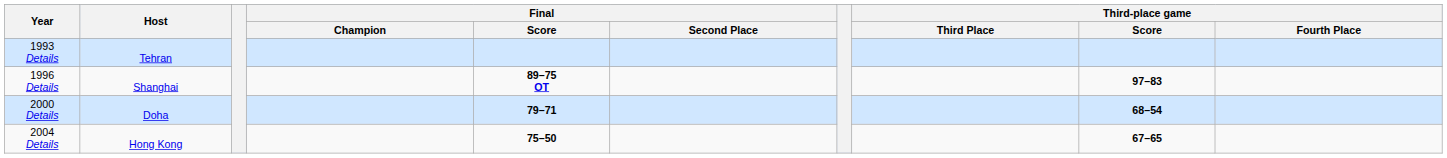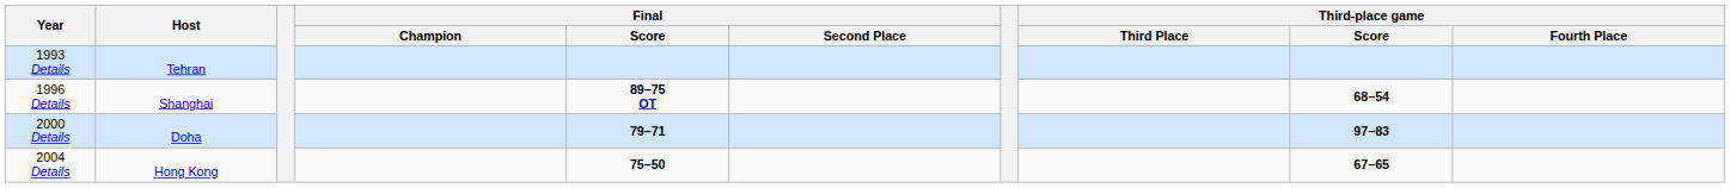 <table class="wikitable" style="font-size:90%; width: 98%; text-align: center;">
 <tr bgcolor=#C1D8FF>
 <th rowspan=2 width=5%>Year</th>
 <th rowspan=2 width=10%>Host</th>
 <th width=1% rowspan=6 bgcolor=ffffff></th>
 <th colspan=3>Final</th>
 <th width=1% rowspan=6 bgcolor=ffffff></th>
 <th colspan=3>Third-place game</th>
 </tr>
 <tr bgcolor=#EFEFEF>
 <th width=15%>Champion</th>
 <th width=9%>Score</th>
 <th width=15%>Second Place</th>
 <th width=15%>Third Place</th>
 <th width=9%>Score</th>
 <th width=15%>Fourth Place</th>
 </tr>
 <tr bgcolor=#D0E7FF>
 <td>1993 <br> <em><a href='#'>Details</a></em></td>
 <td><br><a href='#'>Tehran</a></td>
 <td><strong></strong></td>
 <td></td>
 <td></td>
 <td></td>
 <td></td>
 <td></td>
 </tr>
 <tr>
 <td>1996 <br> <em><a href='#'>Details</a></em></td>
 <td><br><a href='#'>Shanghai</a></td>
 <td><strong></strong></td>
 <td><strong>89–75<br><a href='#'>OT</a></strong></td>
 <td></td>
 <td></td>
-<td><strong>97–83</strong></td>
+<td><strong>68–54</strong></td>
 <td></td>
 </tr>
 <tr bgcolor=#D0E7FF>
 <td>2000 <br> <em><a href='#'>Details</a></em></td>
 <td><br><a href='#'>Doha</a></td>
 <td><strong></strong></td>
 <td><strong>79–71</strong></td>
 <td></td>
 <td></td>
-<td><strong>68–54</strong></td>
+<td><strong>97–83</strong></td>
 <td></td>
 </tr>
 <tr>
 <td>2004 <br> <em><a href='#'>Details</a></em></td>
 <td><br><a href='#'>Hong Kong</a></td>
 <td><strong></strong></td>
 <td><strong>75–50</strong></td>
 <td></td>
 <td></td>
 <td><strong>67–65</strong></td>
 <td></td>
 </tr>
 </table>
